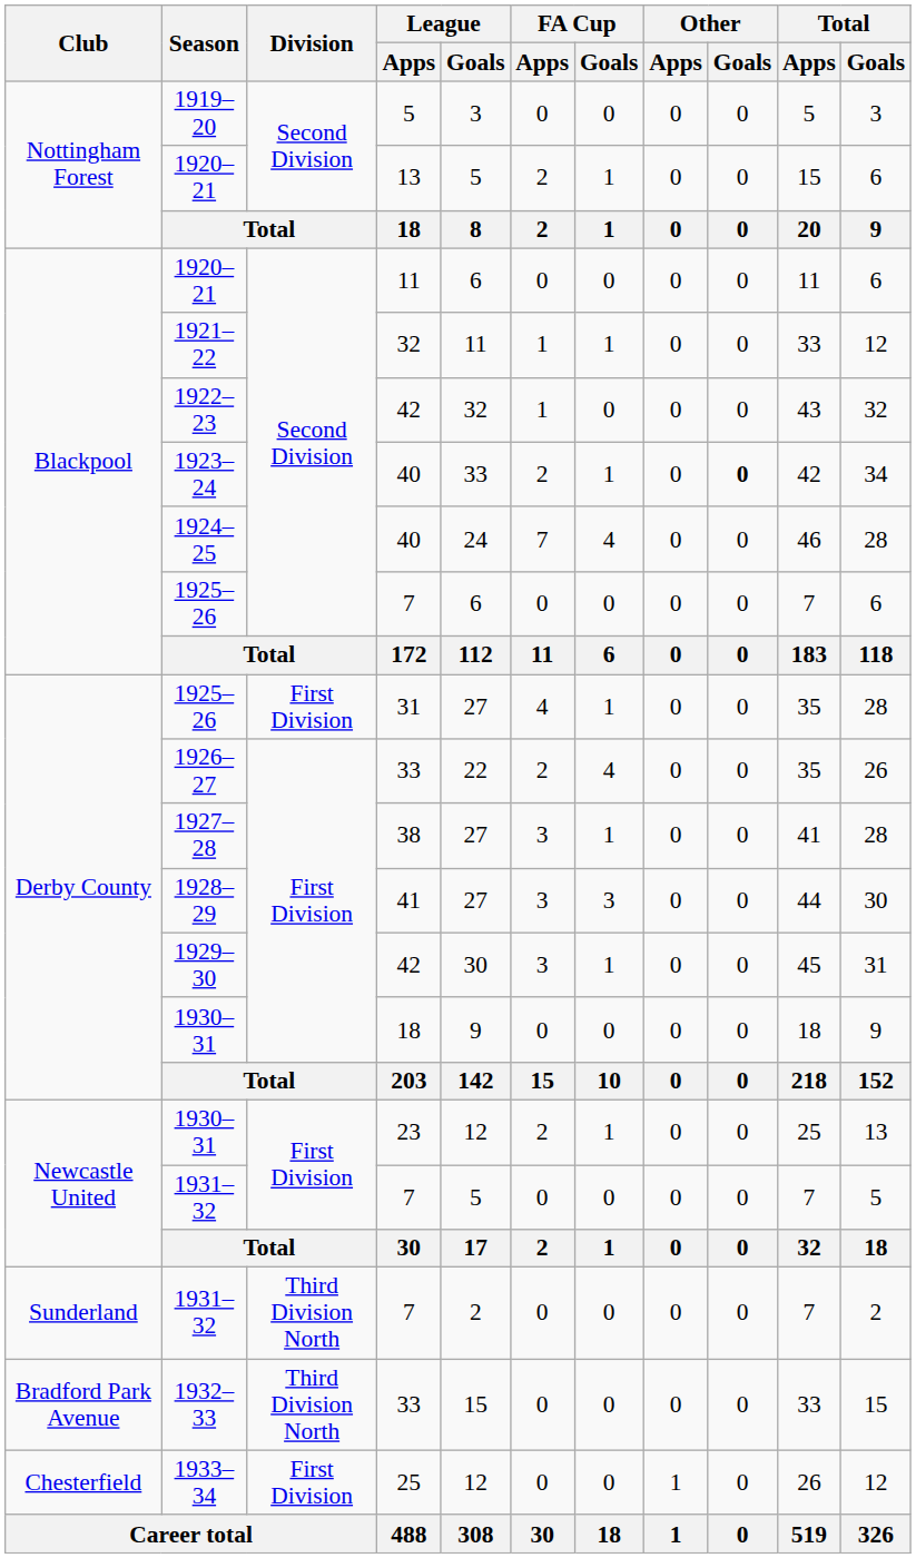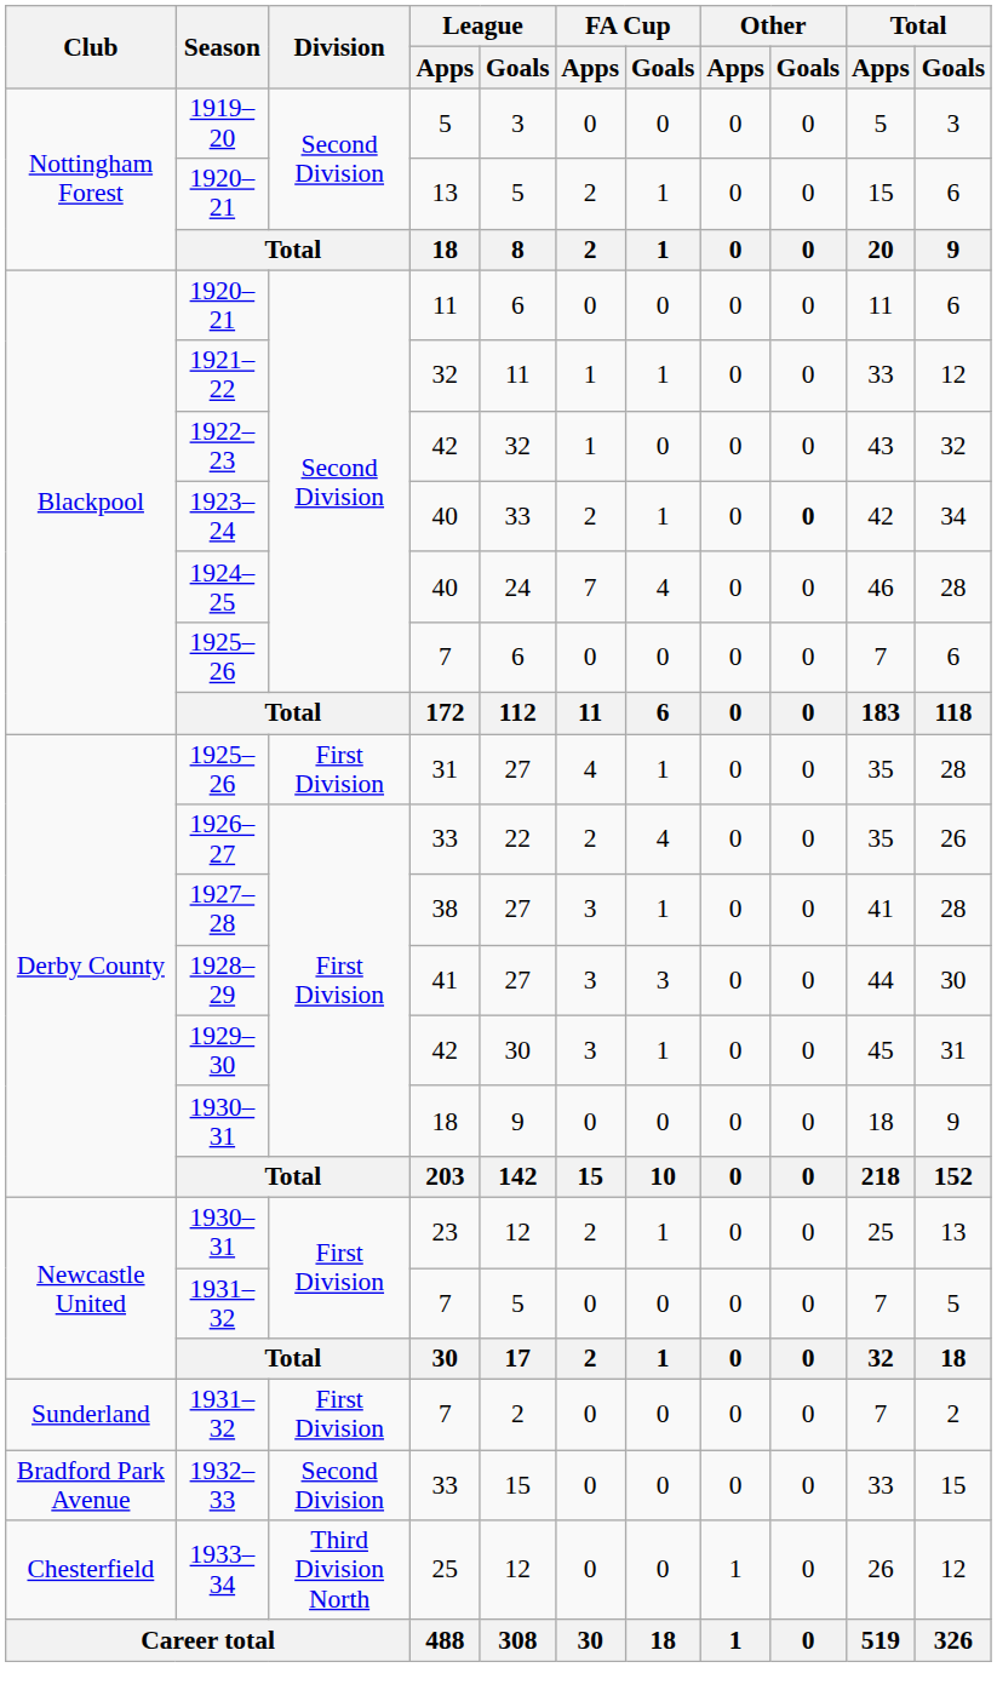 <table class="wikitable" style="text-align:center;">
 <tr>
 <th rowspan="2">Club</th>
 <th rowspan="2">Season</th>
 <th rowspan="2">Division</th>
 <th colspan="2">League</th>
 <th colspan="2">FA Cup</th>
 <th colspan="2">Other</th>
 <th colspan="2">Total</th>
 </tr>
 <tr>
 <th>Apps</th>
 <th>Goals</th>
 <th>Apps</th>
 <th>Goals</th>
 <th>Apps</th>
 <th>Goals</th>
 <th>Apps</th>
 <th>Goals</th>
 </tr>
 <tr>
 <td rowspan="3"><a href='#'>Nottingham Forest</a></td>
 <td><a href='#'>1919–20</a></td>
 <td rowspan="2"><a href='#'>Second Division</a></td>
 <td>5</td>
 <td>3</td>
 <td>0</td>
 <td>0</td>
 <td>0</td>
 <td>0</td>
 <td>5</td>
 <td>3</td>
 </tr>
 <tr>
 <td><a href='#'>1920–21</a></td>
 <td>13</td>
 <td>5</td>
 <td>2</td>
 <td>1</td>
 <td>0</td>
 <td>0</td>
 <td>15</td>
 <td>6</td>
 </tr>
 <tr>
 <th colspan="2">Total</th>
 <th>18</th>
 <th>8</th>
 <th>2</th>
 <th>1</th>
 <th>0</th>
 <th>0</th>
 <th>20</th>
 <th>9</th>
 </tr>
 <tr>
 <td rowspan="7"><a href='#'>Blackpool</a></td>
 <td><a href='#'>1920–21</a></td>
 <td rowspan="6"><a href='#'>Second Division</a></td>
 <td>11</td>
 <td>6</td>
 <td>0</td>
 <td>0</td>
 <td>0</td>
 <td>0</td>
 <td>11</td>
 <td>6</td>
 </tr>
 <tr>
 <td><a href='#'>1921–22</a></td>
 <td>32</td>
 <td>11</td>
 <td>1</td>
 <td>1</td>
 <td>0</td>
 <td>0</td>
 <td>33</td>
 <td>12</td>
 </tr>
 <tr>
 <td><a href='#'>1922–23</a></td>
 <td>42</td>
 <td>32</td>
 <td>1</td>
 <td>0</td>
 <td>0</td>
 <td>0</td>
 <td>43</td>
 <td>32</td>
 </tr>
 <tr>
 <td><a href='#'>1923–24</a></td>
 <td>40</td>
 <td>33</td>
 <td>2</td>
 <td>1</td>
 <td>0</td>
 <td><strong>0</strong></td>
 <td>42</td>
 <td>34</td>
 </tr>
 <tr>
 <td><a href='#'>1924–25</a></td>
 <td>40</td>
 <td>24</td>
 <td>7</td>
 <td>4</td>
 <td>0</td>
 <td>0</td>
 <td>46</td>
 <td>28</td>
 </tr>
 <tr>
 <td><a href='#'>1925–26</a></td>
 <td>7</td>
 <td>6</td>
 <td>0</td>
 <td>0</td>
 <td>0</td>
 <td>0</td>
 <td>7</td>
 <td>6</td>
 </tr>
 <tr>
 <th colspan="2">Total</th>
 <th>172</th>
 <th>112</th>
 <th>11</th>
 <th>6</th>
 <th>0</th>
 <th>0</th>
 <th>183</th>
 <th>118</th>
 </tr>
 <tr>
 <td rowspan="7"><a href='#'>Derby County</a></td>
 <td><a href='#'>1925–26</a></td>
 <td><a href='#'>First Division</a></td>
 <td>31</td>
 <td>27</td>
 <td>4</td>
 <td>1</td>
 <td>0</td>
 <td>0</td>
 <td>35</td>
 <td>28</td>
 </tr>
 <tr>
 <td><a href='#'>1926–27</a></td>
 <td rowspan="5"><a href='#'>First Division</a></td>
 <td>33</td>
 <td>22</td>
 <td>2</td>
 <td>4</td>
 <td>0</td>
 <td>0</td>
 <td>35</td>
 <td>26</td>
 </tr>
 <tr>
 <td><a href='#'>1927–28</a></td>
 <td>38</td>
 <td>27</td>
 <td>3</td>
 <td>1</td>
 <td>0</td>
 <td>0</td>
 <td>41</td>
 <td>28</td>
 </tr>
 <tr>
 <td><a href='#'>1928–29</a></td>
 <td>41</td>
 <td>27</td>
 <td>3</td>
 <td>3</td>
 <td>0</td>
 <td>0</td>
 <td>44</td>
 <td>30</td>
 </tr>
 <tr>
 <td><a href='#'>1929–30</a></td>
 <td>42</td>
 <td>30</td>
 <td>3</td>
 <td>1</td>
 <td>0</td>
 <td>0</td>
 <td>45</td>
 <td>31</td>
 </tr>
 <tr>
 <td><a href='#'>1930–31</a></td>
 <td>18</td>
 <td>9</td>
 <td>0</td>
 <td>0</td>
 <td>0</td>
 <td>0</td>
 <td>18</td>
 <td>9</td>
 </tr>
 <tr>
 <th colspan="2">Total</th>
 <th>203</th>
 <th>142</th>
 <th>15</th>
 <th>10</th>
 <th>0</th>
 <th>0</th>
 <th>218</th>
 <th>152</th>
 </tr>
 <tr>
 <td rowspan="3"><a href='#'>Newcastle United</a></td>
 <td><a href='#'>1930–31</a></td>
 <td rowspan="2"><a href='#'>First Division</a></td>
 <td>23</td>
 <td>12</td>
 <td>2</td>
 <td>1</td>
 <td>0</td>
 <td>0</td>
 <td>25</td>
 <td>13</td>
 </tr>
 <tr>
 <td><a href='#'>1931–32</a></td>
 <td>7</td>
 <td>5</td>
 <td>0</td>
 <td>0</td>
 <td>0</td>
 <td>0</td>
 <td>7</td>
 <td>5</td>
 </tr>
 <tr>
 <th colspan="2">Total</th>
 <th>30</th>
 <th>17</th>
 <th>2</th>
 <th>1</th>
 <th>0</th>
 <th>0</th>
 <th>32</th>
 <th>18</th>
 </tr>
 <tr>
 <td rowspan="1"><a href='#'>Sunderland</a></td>
 <td><a href='#'>1931–32</a></td>
-<td><a href='#'>Third Division North</a></td>
+<td><a href='#'>First Division</a></td>
 <td>7</td>
 <td>2</td>
 <td>0</td>
 <td>0</td>
 <td>0</td>
 <td>0</td>
 <td>7</td>
 <td>2</td>
 </tr>
 <tr>
 <td rowspan="1"><a href='#'>Bradford Park Avenue</a></td>
 <td><a href='#'>1932–33</a></td>
-<td><a href='#'>Third Division North</a></td>
+<td><a href='#'>Second Division</a></td>
 <td>33</td>
 <td>15</td>
 <td>0</td>
 <td>0</td>
 <td>0</td>
 <td>0</td>
 <td>33</td>
 <td>15</td>
 </tr>
 <tr>
 <td rowspan="1"><a href='#'>Chesterfield</a></td>
 <td><a href='#'>1933–34</a></td>
-<td><a href='#'>First Division</a></td>
+<td><a href='#'>Third Division North</a></td>
 <td>25</td>
 <td>12</td>
 <td>0</td>
 <td>0</td>
 <td>1</td>
 <td>0</td>
 <td>26</td>
 <td>12</td>
 </tr>
 <tr>
 <th colspan="3">Career total</th>
 <th>488</th>
 <th>308</th>
 <th>30</th>
 <th>18</th>
 <th>1</th>
 <th>0</th>
 <th>519</th>
 <th>326</th>
 </tr>
 </table>
